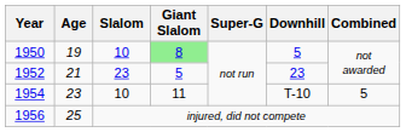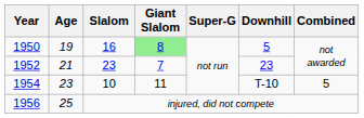 <table class=wikitable style="text-align:center">
 <tr>
 <th>  Year  </th>
 <th> Age </th>
 <th> Slalom </th>
 <th>Giant<br> Slalom </th>
 <th>Super-G</th>
 <th>Downhill</th>
 <th>Combined</th>
 </tr>
 <tr>
 <td><a href='#'>1950</a></td>
 <td><em>19</em></td>
-<td><a href='#'>10</a></td>
+<td><a href='#'>16</a></td>
 <td style="background: lightgreen;"><a href='#'>8</a></td>
 <td rowspan=3><small><em>not run</em></small></td>
 <td><a href='#'>5</a></td>
 <td rowspan=2><small><em>not<br>awarded</em></small></td>
 </tr>
 <tr>
 <td><a href='#'>1952</a></td>
 <td><em>21</em></td>
 <td><a href='#'>23</a></td>
-<td><a href='#'>5</a></td>
+<td><a href='#'>7</a></td>
 <td><a href='#'>23</a></td>
 </tr>
 <tr>
 <td><a href='#'>1954</a></td>
 <td><em>23</em></td>
 <td>10</td>
 <td>11</td>
 <td>T-10</td>
 <td>5</td>
 </tr>
 <tr>
 <td><a href='#'>1956</a></td>
 <td><em>25</em></td>
 <td colspan=6><small><em>injured, did not compete</em></small></td>
 </tr>
 </table>
